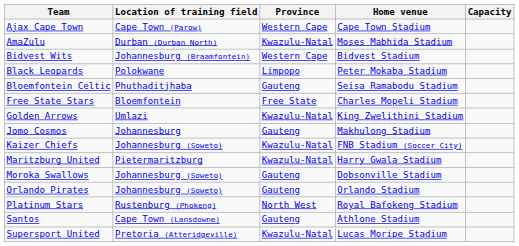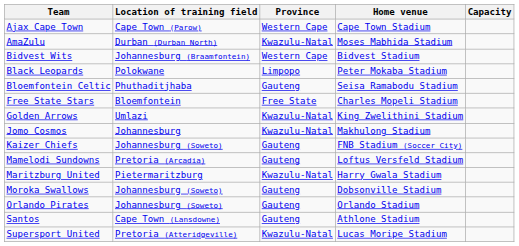 <table class="wikitable sortable">
 <tr>
 <th>Team</th>
 <th>Location of training field</th>
 <th>Province</th>
 <th>Home venue</th>
 <th>Capacity</th>
 </tr>
 <tr>
 <td><a href='#'>Ajax Cape Town</a></td>
 <td><a href='#'>Cape Town <small>(Parow)</small></a></td>
 <td><a href='#'>Western Cape</a></td>
 <td><a href='#'>Cape Town Stadium</a></td>
 <td></td>
 </tr>
 <tr>
 <td><a href='#'>AmaZulu</a></td>
 <td><a href='#'>Durban <small>(Durban North)</small></a></td>
 <td><a href='#'>Kwazulu-Natal</a></td>
 <td><a href='#'>Moses Mabhida Stadium</a></td>
 <td></td>
 </tr>
 <tr>
 <td><a href='#'>Bidvest Wits</a></td>
 <td><a href='#'>Johannesburg <small>(Braamfontein)</small></a></td>
 <td><a href='#'>Western Cape</a></td>
 <td><a href='#'>Bidvest Stadium</a></td>
 <td></td>
 </tr>
 <tr>
 <td><a href='#'>Black Leopards</a></td>
 <td><a href='#'>Polokwane</a></td>
 <td><a href='#'>Limpopo</a></td>
 <td><a href='#'>Peter Mokaba Stadium</a></td>
 <td></td>
 </tr>
 <tr>
 <td><a href='#'>Bloemfontein Celtic</a></td>
 <td><a href='#'>Phuthaditjhaba</a></td>
 <td><a href='#'>Gauteng</a></td>
 <td><a href='#'>Seisa Ramabodu Stadium</a></td>
 <td></td>
 </tr>
 <tr>
 <td><a href='#'>Free State Stars</a></td>
 <td><a href='#'>Bloemfontein</a></td>
 <td><a href='#'>Free State</a></td>
 <td><a href='#'>Charles Mopeli Stadium</a></td>
 <td></td>
 </tr>
 <tr>
 <td><a href='#'>Golden Arrows</a></td>
 <td><a href='#'>Umlazi</a></td>
 <td><a href='#'>Kwazulu-Natal</a></td>
 <td><a href='#'>King Zwelithini Stadium</a></td>
 <td></td>
 </tr>
 <tr>
 <td><a href='#'>Jomo Cosmos</a></td>
 <td><a href='#'>Johannesburg</a></td>
-<td><a href='#'>Gauteng</a></td>
+<td><a href='#'>Kwazulu-Natal</a></td>
 <td><a href='#'>Makhulong Stadium</a></td>
 <td></td>
 </tr>
 <tr>
 <td><a href='#'>Kaizer Chiefs</a></td>
 <td><a href='#'>Johannesburg <small>(Soweto)</small></a></td>
-<td><a href='#'>Kwazulu-Natal</a></td>
+<td><a href='#'>Gauteng</a></td>
 <td><a href='#'>FNB Stadium <small>(Soccer City)</small></a></td>
+<td></td>
+</tr>
+<tr>
+<td><a href='#'>Mamelodi Sundowns</a></td>
+<td><a href='#'>Pretoria <small>(Arcadia)</small></a></td>
+<td><a href='#'>Gauteng</a></td>
+<td><a href='#'>Loftus Versfeld Stadium</a></td>
 <td></td>
 </tr>
 <tr>
 <td><a href='#'>Maritzburg United</a></td>
 <td><a href='#'>Pietermaritzburg</a></td>
 <td><a href='#'>Kwazulu-Natal</a></td>
 <td><a href='#'>Harry Gwala Stadium</a></td>
 <td></td>
 </tr>
 <tr>
 <td><a href='#'>Moroka Swallows</a></td>
 <td><a href='#'>Johannesburg <small>(Soweto)</small></a></td>
 <td><a href='#'>Gauteng</a></td>
 <td><a href='#'>Dobsonville Stadium</a></td>
 <td></td>
 </tr>
 <tr>
 <td><a href='#'>Orlando Pirates</a></td>
 <td><a href='#'>Johannesburg <small>(Soweto)</small></a></td>
 <td><a href='#'>Gauteng</a></td>
 <td><a href='#'>Orlando Stadium</a></td>
 <td></td>
 </tr>
 <tr>
-<td><a href='#'>Platinum Stars</a></td>
-<td><a href='#'>Rustenburg <small>(Phokeng)</small></a></td>
-<td><a href='#'>North West</a></td>
-<td><a href='#'>Royal Bafokeng Stadium</a></td>
-<td></td>
-</tr>
-<tr>
 <td><a href='#'>Santos</a></td>
 <td><a href='#'>Cape Town <small>(Lansdowne)</small></a></td>
 <td><a href='#'>Gauteng</a></td>
 <td><a href='#'>Athlone Stadium</a></td>
 <td></td>
 </tr>
 <tr>
 <td><a href='#'>Supersport United</a></td>
 <td><a href='#'>Pretoria <small>(Atteridgeville)</small></a></td>
 <td><a href='#'>Kwazulu-Natal</a></td>
 <td><a href='#'>Lucas Moripe Stadium</a></td>
 <td></td>
 </tr>
 </table>
